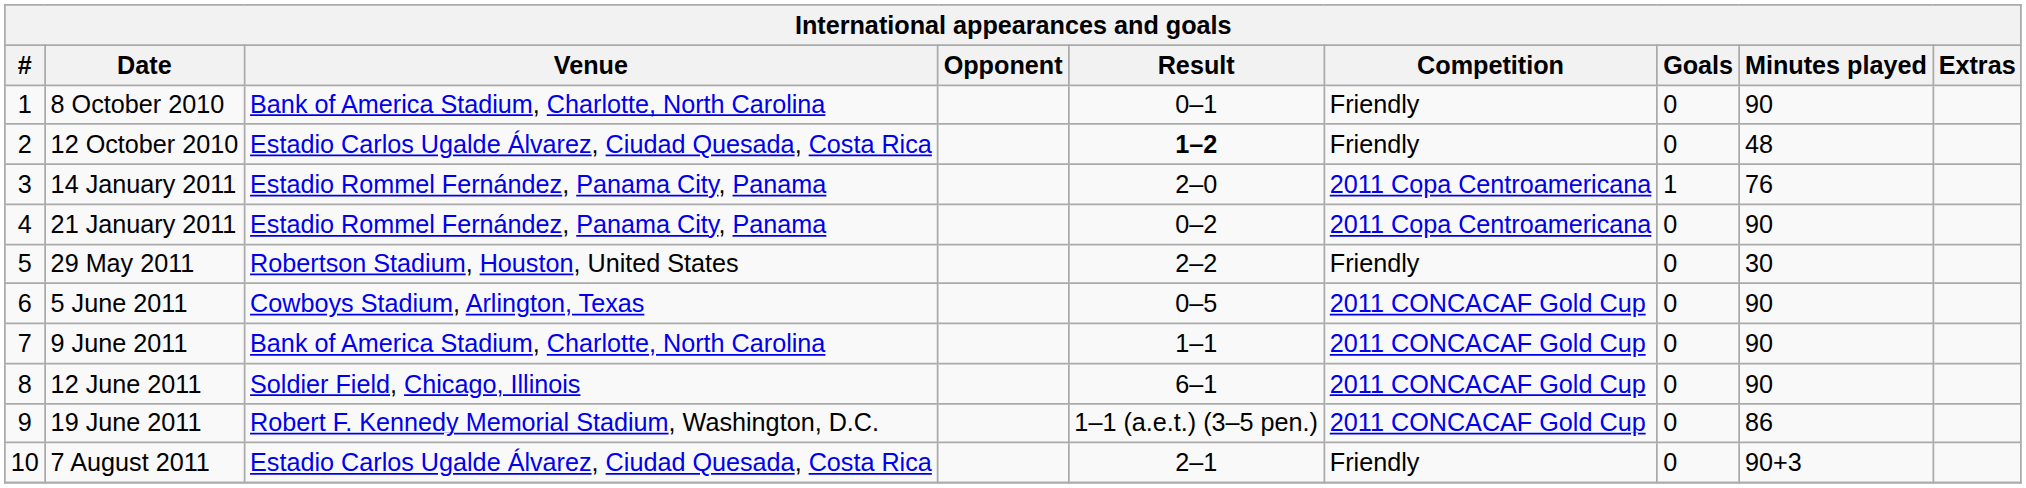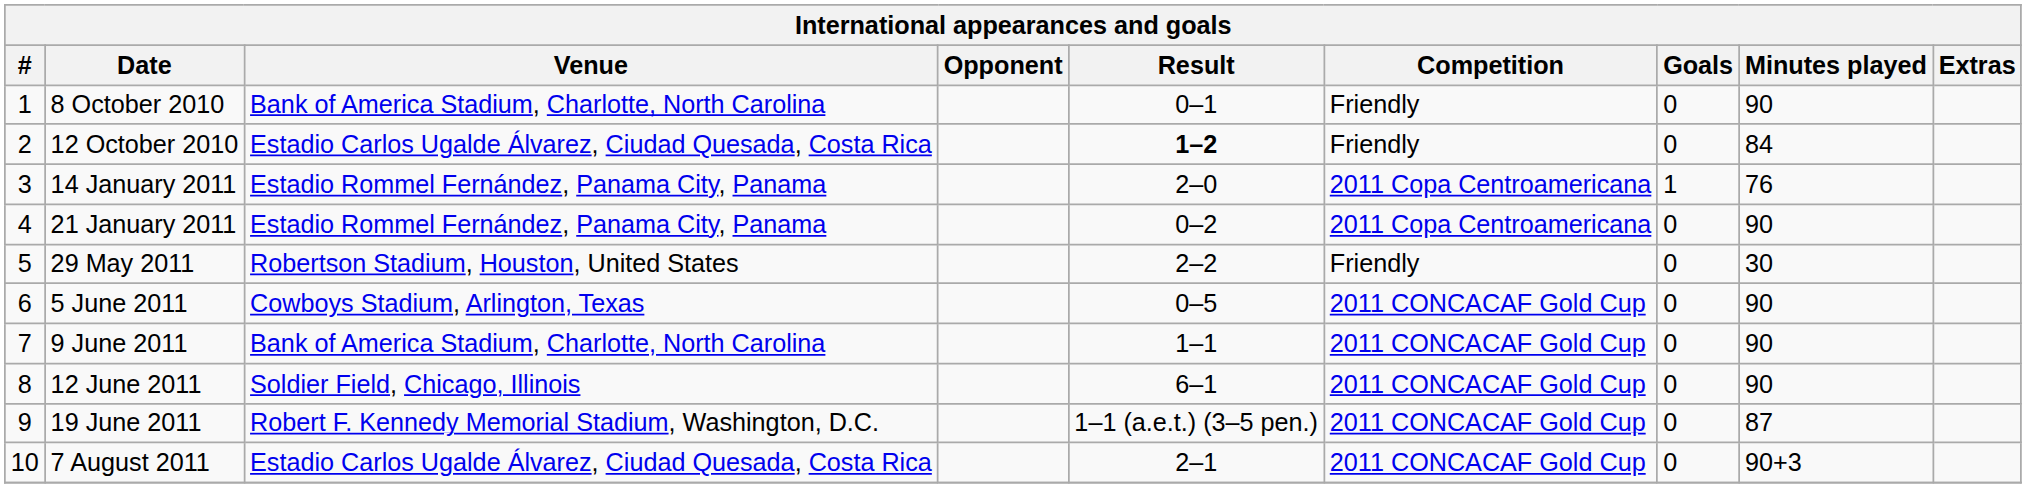 <table class="wikitable collapsible collapsed" style="font-size:90%">
 <tr>
 <th colspan="9"><strong>International appearances and goals</strong></th>
 </tr>
 <tr>
 <th>#</th>
 <th>Date</th>
 <th>Venue</th>
 <th>Opponent</th>
 <th>Result</th>
 <th>Competition</th>
 <th>Goals</th>
 <th>Minutes played</th>
 <th>Extras</th>
 </tr>
 <tr>
 <td align="center">1</td>
 <td>8 October 2010</td>
 <td><a href='#'>Bank of America Stadium</a>, <a href='#'>Charlotte, North Carolina</a></td>
 <td></td>
 <td align="center">0–1</td>
 <td>Friendly</td>
 <td>0</td>
 <td>90</td>
 <td></td>
 </tr>
 <tr>
 <td align="center">2</td>
 <td>12 October 2010</td>
 <td><a href='#'>Estadio Carlos Ugalde Álvarez</a>, <a href='#'>Ciudad Quesada</a>, <a href='#'>Costa Rica</a></td>
 <td></td>
 <td align="center"><strong>1–2</strong></td>
 <td>Friendly</td>
 <td>0</td>
-<td>48</td>
+<td>84</td>
 <td> </td>
 </tr>
 <tr>
 <td align="center">3</td>
 <td>14 January 2011</td>
 <td><a href='#'>Estadio Rommel Fernández</a>, <a href='#'>Panama City</a>, <a href='#'>Panama</a></td>
 <td></td>
 <td align="center">2–0</td>
 <td><a href='#'>2011 Copa Centroamericana</a></td>
 <td>1</td>
 <td>76</td>
 <td> </td>
 </tr>
 <tr>
 <td align="center">4</td>
 <td>21 January 2011</td>
 <td><a href='#'>Estadio Rommel Fernández</a>, <a href='#'>Panama City</a>, <a href='#'>Panama</a></td>
 <td></td>
 <td align="center">0–2</td>
 <td><a href='#'>2011 Copa Centroamericana</a></td>
 <td>0</td>
 <td>90</td>
 <td></td>
 </tr>
 <tr>
 <td align="center">5</td>
 <td>29 May 2011</td>
 <td><a href='#'>Robertson Stadium</a>, <a href='#'>Houston</a>, United States</td>
 <td></td>
 <td align="center">2–2</td>
 <td>Friendly</td>
 <td>0</td>
 <td>30</td>
 <td></td>
 </tr>
 <tr>
 <td align="center">6</td>
 <td>5 June 2011</td>
 <td><a href='#'>Cowboys Stadium</a>, <a href='#'>Arlington, Texas</a></td>
 <td></td>
 <td align="center">0–5</td>
 <td><a href='#'>2011 CONCACAF Gold Cup</a></td>
 <td>0</td>
 <td>90</td>
 <td></td>
 </tr>
 <tr>
 <td align="center">7</td>
 <td>9 June 2011</td>
 <td><a href='#'>Bank of America Stadium</a>, <a href='#'>Charlotte, North Carolina</a></td>
 <td></td>
 <td align="center">1–1</td>
 <td><a href='#'>2011 CONCACAF Gold Cup</a></td>
 <td>0</td>
 <td>90</td>
 <td></td>
 </tr>
 <tr>
 <td align="center">8</td>
 <td>12 June 2011</td>
 <td><a href='#'>Soldier Field</a>, <a href='#'>Chicago, Illinois</a></td>
 <td></td>
 <td align="center">6–1</td>
 <td><a href='#'>2011 CONCACAF Gold Cup</a></td>
 <td>0</td>
 <td>90</td>
 <td></td>
 </tr>
 <tr>
 <td align="center">9</td>
 <td>19 June 2011</td>
 <td><a href='#'>Robert F. Kennedy Memorial Stadium</a>, Washington, D.C.</td>
 <td></td>
 <td align="center">1–1 (a.e.t.) (3–5 pen.)</td>
 <td><a href='#'>2011 CONCACAF Gold Cup</a></td>
 <td>0</td>
-<td>86</td>
+<td>87</td>
 <td> </td>
 </tr>
 <tr>
 <td align="center">10</td>
 <td>7 August 2011</td>
 <td><a href='#'>Estadio Carlos Ugalde Álvarez</a>, <a href='#'>Ciudad Quesada</a>, <a href='#'>Costa Rica</a></td>
 <td></td>
 <td align="center">2–1</td>
-<td>Friendly</td>
+<td><a href='#'>2011 CONCACAF Gold Cup</a></td>
 <td>0</td>
 <td>90+3</td>
 <td></td>
 </tr>
 <tr>
 </tr>
 </table>
